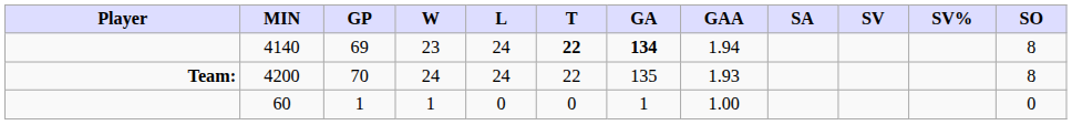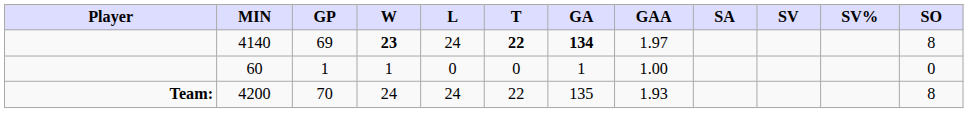 <table style="width:60%;" class="wikitable sortable">
 <tr>
 <th style="background:#ddf; width:10%;">Player</th>
 <th style="width:3%; background:#ddf;">MIN</th>
 <th style="width:3%; background:#ddf;">GP</th>
 <th style="width:3%; background:#ddf;">W</th>
 <th style="width:3%; background:#ddf;">L</th>
 <th style="width:3%; background:#ddf;">T</th>
 <th style="width:3%; background:#ddf;">GA</th>
 <th style="width:3%; background:#ddf;">GAA</th>
 <th style="width:3%; background:#ddf;">SA</th>
 <th style="width:3%; background:#ddf;">SV</th>
 <th style="width:3%; background:#ddf;">SV%</th>
 <th style="width:3%; background:#ddf;">SO</th>
 </tr>
 <tr style="text-align:center;">
 <td style="text-align:right;"></td>
 <td>4140</td>
 <td>69</td>
-<td>23</td>
+<td><strong>23</strong></td>
 <td>24</td>
 <td><strong>22</strong></td>
 <td><strong>134</strong></td>
-<td>1.94</td>
-<td></td>
-<td></td>
-<td></td>
-<td>8</td>
-</tr>
-<tr style="text-align:center;">
-<td style="text-align:right;"><strong>Team:</strong></td>
-<td>4200</td>
-<td>70</td>
-<td>24</td>
-<td>24</td>
-<td>22</td>
-<td>135</td>
-<td>1.93</td>
+<td>1.97</td>
 <td></td>
 <td></td>
 <td></td>
 <td>8</td>
 </tr>
 <tr style="text-align:center;">
 <td style="text-align:right;"></td>
 <td>60</td>
 <td>1</td>
 <td>1</td>
 <td>0</td>
 <td>0</td>
 <td>1</td>
 <td>1.00</td>
 <td></td>
 <td></td>
 <td></td>
 <td>0</td>
 </tr>
+<tr style="text-align:center;">
+<td style="text-align:right;"><strong>Team:</strong></td>
+<td>4200</td>
+<td>70</td>
+<td>24</td>
+<td>24</td>
+<td>22</td>
+<td>135</td>
+<td>1.93</td>
+<td></td>
+<td></td>
+<td></td>
+<td>8</td>
+</tr>
 </table>
